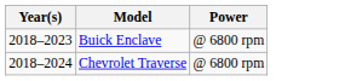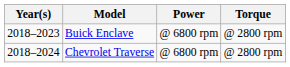 <table class="wikitable" style="font-size: 90%">
 <tr>
 <th>Year(s)</th>
 <th>Model</th>
 <th>Power</th>
+<th>Torque</th>
 </tr>
 <tr>
 <td>2018–2023</td>
 <td><a href='#'>Buick Enclave</a></td>
 <td> @ 6800 rpm</td>
+<td> @ 2800 rpm</td>
 </tr>
 <tr>
 <td>2018–2024</td>
 <td><a href='#'>Chevrolet Traverse</a></td>
 <td> @ 6800 rpm</td>
+<td> @ 2800 rpm</td>
 </tr>
 </table>
